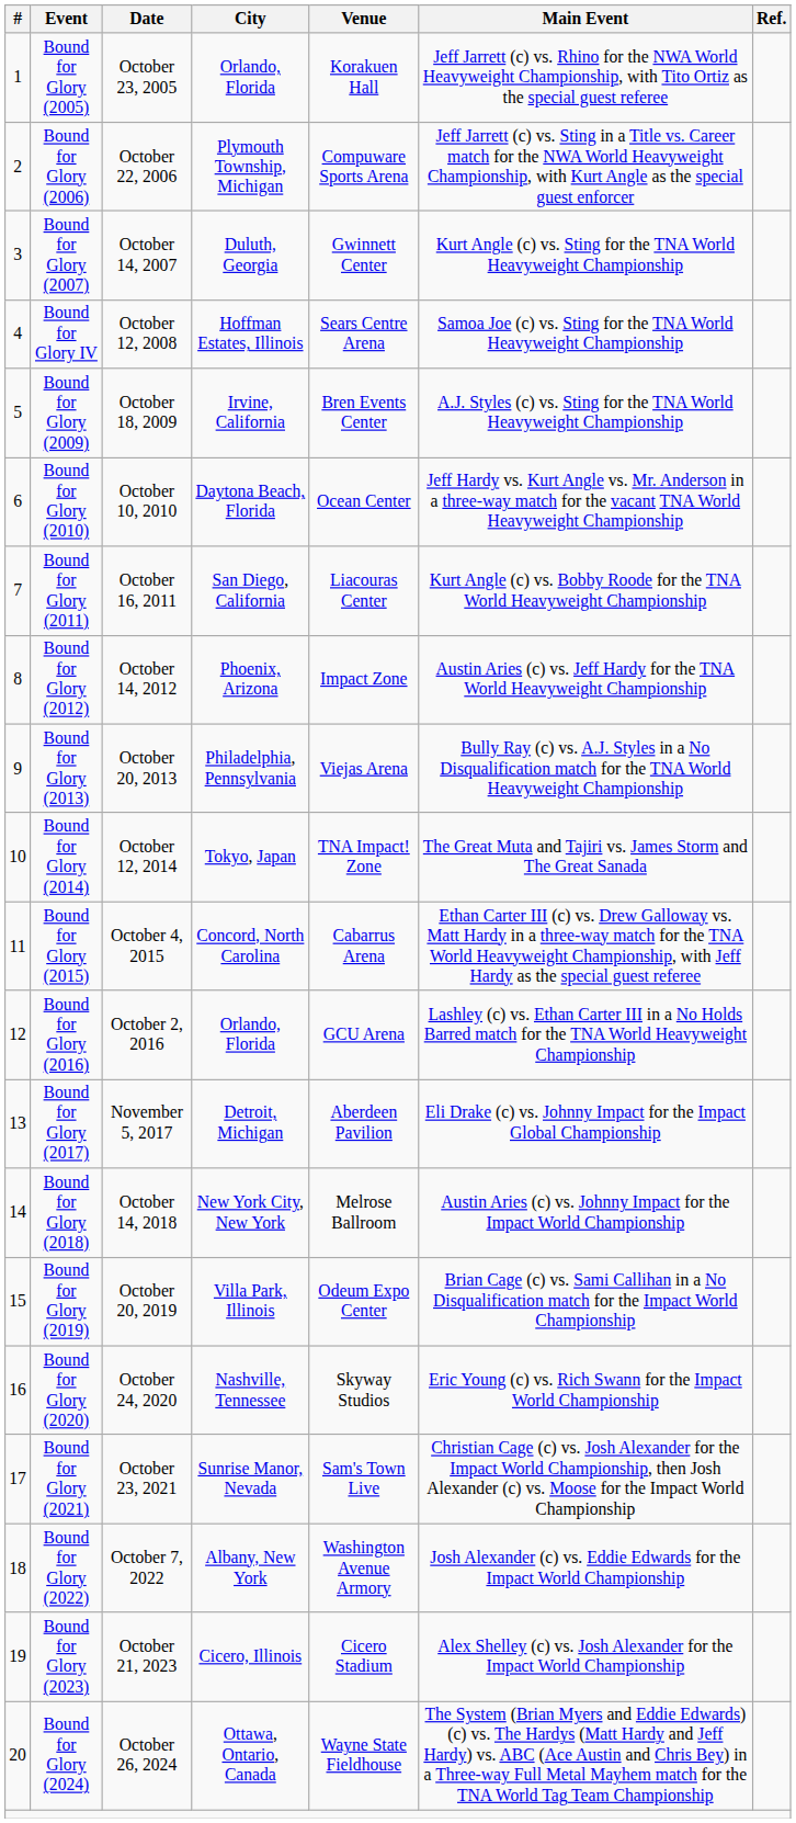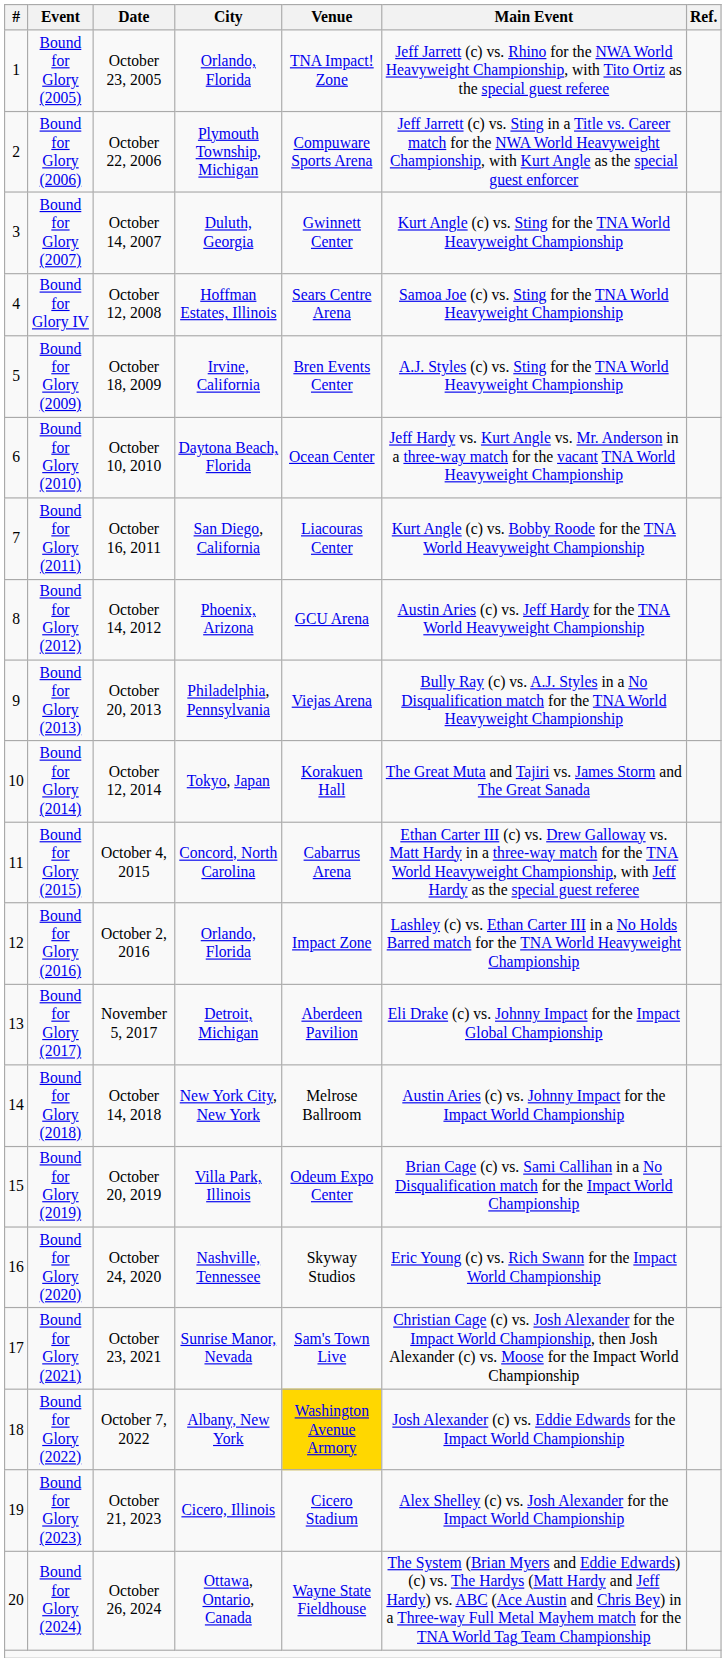 <table class="mw-datatable wikitable sortable succession-box" style="font-size:85%; text-align:center;" width="100%">
 <tr>
 <th>#</th>
 <th>Event</th>
 <th>Date</th>
 <th>City</th>
 <th>Venue</th>
 <th>Main Event</th>
 <th>Ref.</th>
 </tr>
 <tr>
 <td>1</td>
 <td><a href='#'>Bound for Glory (2005)</a></td>
 <td>October 23, 2005</td>
 <td><a href='#'>Orlando, Florida</a></td>
-<td><a href='#'>Korakuen Hall</a></td>
+<td><a href='#'>TNA Impact! Zone</a></td>
 <td><a href='#'>Jeff Jarrett</a> (c) vs. <a href='#'>Rhino</a> for the <a href='#'>NWA World Heavyweight Championship</a>, with <a href='#'>Tito Ortiz</a> as the <a href='#'>special guest referee</a></td>
 <td></td>
 </tr>
 <tr>
 <td>2</td>
 <td><a href='#'>Bound for Glory (2006)</a></td>
 <td>October 22, 2006</td>
 <td><a href='#'>Plymouth Township, Michigan</a></td>
 <td><a href='#'>Compuware Sports Arena</a></td>
 <td><a href='#'>Jeff Jarrett</a> (c) vs. <a href='#'>Sting</a> in a <a href='#'>Title vs. Career match</a> for the <a href='#'>NWA World Heavyweight Championship</a>, with <a href='#'>Kurt Angle</a> as the <a href='#'>special guest enforcer</a></td>
 <td></td>
 </tr>
 <tr>
 <td>3</td>
 <td><a href='#'>Bound for Glory (2007)</a></td>
 <td>October 14, 2007</td>
 <td><a href='#'>Duluth, Georgia</a></td>
 <td><a href='#'>Gwinnett Center</a></td>
 <td><a href='#'>Kurt Angle</a> (c) vs. <a href='#'>Sting</a> for the <a href='#'>TNA World Heavyweight Championship</a></td>
 <td></td>
 </tr>
 <tr>
 <td>4</td>
 <td><a href='#'>Bound for Glory IV</a></td>
 <td>October 12, 2008</td>
 <td><a href='#'>Hoffman Estates, Illinois</a></td>
 <td><a href='#'>Sears Centre Arena</a></td>
 <td><a href='#'>Samoa Joe</a> (c) vs. <a href='#'>Sting</a> for the <a href='#'>TNA World Heavyweight Championship</a></td>
 <td></td>
 </tr>
 <tr>
 <td>5</td>
 <td><a href='#'>Bound for Glory (2009)</a></td>
 <td>October 18, 2009</td>
 <td><a href='#'>Irvine, California</a></td>
 <td><a href='#'>Bren Events Center</a></td>
 <td><a href='#'>A.J. Styles</a> (c) vs. <a href='#'>Sting</a> for the <a href='#'>TNA World Heavyweight Championship</a></td>
 <td></td>
 </tr>
 <tr>
 <td>6</td>
 <td><a href='#'>Bound for Glory (2010)</a></td>
 <td>October 10, 2010</td>
 <td><a href='#'>Daytona Beach, Florida</a></td>
 <td><a href='#'>Ocean Center</a></td>
 <td><a href='#'>Jeff Hardy</a> vs. <a href='#'>Kurt Angle</a> vs. <a href='#'>Mr. Anderson</a> in a <a href='#'>three-way match</a> for the <a href='#'>vacant</a> <a href='#'>TNA World Heavyweight Championship</a></td>
 <td></td>
 </tr>
 <tr>
 <td>7</td>
 <td><a href='#'>Bound for Glory (2011)</a></td>
 <td>October 16, 2011</td>
 <td><a href='#'>San Diego</a>, <a href='#'>California</a></td>
 <td><a href='#'>Liacouras Center</a></td>
 <td><a href='#'>Kurt Angle</a> (c) vs. <a href='#'>Bobby Roode</a> for the <a href='#'>TNA World Heavyweight Championship</a></td>
 <td></td>
 </tr>
 <tr>
 <td>8</td>
 <td><a href='#'>Bound for Glory (2012)</a></td>
 <td>October 14, 2012</td>
 <td><a href='#'>Phoenix, Arizona</a></td>
-<td><a href='#'>Impact Zone</a></td>
+<td><a href='#'>GCU Arena</a></td>
 <td><a href='#'>Austin Aries</a> (c) vs. <a href='#'>Jeff Hardy</a> for the <a href='#'>TNA World Heavyweight Championship</a></td>
 <td></td>
 </tr>
 <tr>
 <td>9</td>
 <td><a href='#'>Bound for Glory (2013)</a></td>
 <td>October 20, 2013</td>
 <td><a href='#'>Philadelphia</a>, <a href='#'>Pennsylvania</a></td>
 <td><a href='#'>Viejas Arena</a></td>
 <td><a href='#'>Bully Ray</a> (c) vs. <a href='#'>A.J. Styles</a> in a <a href='#'>No Disqualification match</a> for the <a href='#'>TNA World Heavyweight Championship</a></td>
 <td></td>
 </tr>
 <tr>
 <td>10</td>
 <td><a href='#'>Bound for Glory (2014)</a></td>
 <td>October 12, 2014</td>
 <td><a href='#'>Tokyo</a>, <a href='#'>Japan</a></td>
-<td><a href='#'>TNA Impact! Zone</a></td>
+<td><a href='#'>Korakuen Hall</a></td>
 <td><a href='#'>The Great Muta</a> and <a href='#'>Tajiri</a> vs. <a href='#'>James Storm</a> and <a href='#'>The Great Sanada</a></td>
 <td></td>
 </tr>
 <tr>
 <td>11</td>
 <td><a href='#'>Bound for Glory (2015)</a></td>
 <td>October 4, 2015</td>
 <td><a href='#'>Concord, North Carolina</a></td>
 <td><a href='#'>Cabarrus Arena</a></td>
 <td><a href='#'>Ethan Carter III</a> (c) vs. <a href='#'>Drew Galloway</a> vs. <a href='#'>Matt Hardy</a> in a <a href='#'>three-way match</a> for the <a href='#'>TNA World Heavyweight Championship</a>, with <a href='#'>Jeff Hardy</a> as the <a href='#'>special guest referee</a></td>
 <td></td>
 </tr>
 <tr>
 <td>12</td>
 <td><a href='#'>Bound for Glory (2016)</a></td>
 <td>October 2, 2016</td>
 <td><a href='#'>Orlando, Florida</a></td>
-<td><a href='#'>GCU Arena</a></td>
+<td><a href='#'>Impact Zone</a></td>
 <td><a href='#'>Lashley</a> (c) vs. <a href='#'>Ethan Carter III</a> in a <a href='#'>No Holds Barred match</a> for the <a href='#'>TNA World Heavyweight Championship</a></td>
 <td></td>
 </tr>
 <tr>
 <td>13</td>
 <td><a href='#'>Bound for Glory (2017)</a></td>
 <td>November 5, 2017</td>
 <td><a href='#'>Detroit, Michigan</a></td>
 <td><a href='#'>Aberdeen Pavilion</a></td>
 <td><a href='#'>Eli Drake</a> (c) vs. <a href='#'>Johnny Impact</a> for the <a href='#'>Impact Global Championship</a></td>
 <td></td>
 </tr>
 <tr>
 <td>14</td>
 <td><a href='#'>Bound for Glory (2018)</a></td>
 <td>October 14, 2018</td>
 <td><a href='#'>New York City</a>, <a href='#'>New York</a></td>
 <td>Melrose Ballroom</td>
 <td><a href='#'>Austin Aries</a> (c) vs. <a href='#'>Johnny Impact</a> for the <a href='#'>Impact World Championship</a></td>
 <td></td>
 </tr>
 <tr>
 <td>15</td>
 <td><a href='#'>Bound for Glory (2019)</a></td>
 <td>October 20, 2019</td>
 <td><a href='#'>Villa Park, Illinois</a></td>
 <td><a href='#'>Odeum Expo Center</a></td>
 <td><a href='#'>Brian Cage</a> (c) vs. <a href='#'>Sami Callihan</a> in a <a href='#'>No Disqualification match</a> for the <a href='#'>Impact World Championship</a></td>
 <td></td>
 </tr>
 <tr>
 <td>16</td>
 <td><a href='#'>Bound for Glory (2020)</a></td>
 <td>October 24, 2020</td>
 <td><a href='#'>Nashville, Tennessee</a></td>
 <td>Skyway Studios</td>
 <td><a href='#'>Eric Young</a> (c) vs. <a href='#'>Rich Swann</a> for the <a href='#'>Impact World Championship</a></td>
 <td></td>
 </tr>
 <tr>
 <td>17</td>
 <td><a href='#'>Bound for Glory (2021)</a></td>
 <td>October 23, 2021</td>
 <td><a href='#'>Sunrise Manor, Nevada</a></td>
 <td><a href='#'>Sam's Town Live</a></td>
 <td><a href='#'>Christian Cage</a> (c) vs. <a href='#'>Josh Alexander</a> for the <a href='#'>Impact World Championship</a>, then Josh Alexander (c) vs. <a href='#'>Moose</a> for the Impact World Championship<br></td>
 <td></td>
 </tr>
 <tr>
 <td>18</td>
 <td><a href='#'>Bound for Glory (2022)</a></td>
 <td>October 7, 2022</td>
 <td><a href='#'>Albany, New York</a></td>
-<td><a href='#'>Washington Avenue Armory</a></td>
+<td style="background: gold;"><a href='#'>Washington Avenue Armory</a></td>
 <td><a href='#'>Josh Alexander</a> (c) vs. <a href='#'>Eddie Edwards</a> for the <a href='#'>Impact World Championship</a></td>
 <td></td>
 </tr>
 <tr>
 <td>19</td>
 <td><a href='#'>Bound for Glory (2023)</a></td>
 <td>October 21, 2023</td>
 <td><a href='#'>Cicero, Illinois</a></td>
 <td><a href='#'>Cicero Stadium</a></td>
 <td><a href='#'>Alex Shelley</a> (c) vs. <a href='#'>Josh Alexander</a> for the <a href='#'>Impact World Championship</a></td>
 <td></td>
 </tr>
 <tr>
 <td>20</td>
 <td><a href='#'>Bound for Glory (2024)</a></td>
 <td>October 26, 2024</td>
 <td><a href='#'>Ottawa</a>, <a href='#'>Ontario</a>, <a href='#'>Canada</a></td>
 <td><a href='#'>Wayne State Fieldhouse</a></td>
 <td><a href='#'>The System</a> (<a href='#'>Brian Myers</a> and <a href='#'>Eddie Edwards</a>) (c) vs. <a href='#'>The Hardys</a> (<a href='#'>Matt Hardy</a> and <a href='#'>Jeff Hardy</a>) vs. <a href='#'>ABC</a> (<a href='#'>Ace Austin</a> and <a href='#'>Chris Bey</a>) in a <a href='#'>Three-way Full Metal Mayhem match</a> for the <a href='#'>TNA World Tag Team Championship</a></td>
 <td></td>
 </tr>
 <tr>
 <td colspan="11"></td>
 </tr>
 </table>
